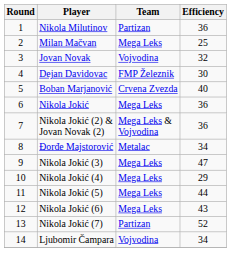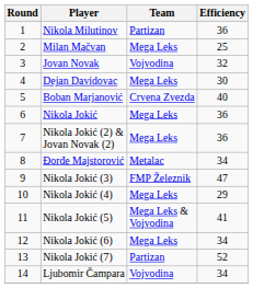 <table class="wikitable sortable" style="text-align: center;">
 <tr>
 <th align="center">Round</th>
 <th align="center">Player</th>
 <th align="center">Team</th>
 <th align="center">Efficiency</th>
 </tr>
 <tr>
 <td>1</td>
 <td align="left"> <a href='#'>Nikola Milutinov</a></td>
 <td align="left"><a href='#'>Partizan</a></td>
 <td>36</td>
 </tr>
 <tr>
 <td>2</td>
 <td align="left"> <a href='#'>Milan Mačvan</a></td>
 <td align="left"><a href='#'>Mega Leks</a></td>
 <td>25</td>
 </tr>
 <tr>
 <td>3</td>
 <td align="left"> <a href='#'>Jovan Novak</a></td>
 <td align="left"><a href='#'>Vojvodina</a></td>
 <td>32</td>
 </tr>
 <tr>
 <td>4</td>
 <td align="left"> <a href='#'>Dejan Davidovac</a></td>
-<td align="left"><a href='#'>FMP Železnik</a></td>
+<td align="left"><a href='#'>Mega Leks</a></td>
 <td>30</td>
 </tr>
 <tr>
 <td>5</td>
 <td align="left"> <a href='#'>Boban Marjanović</a></td>
 <td align="left"><a href='#'>Crvena Zvezda</a></td>
 <td>40</td>
 </tr>
 <tr>
 <td>6</td>
 <td align="left"> <a href='#'>Nikola Jokić</a></td>
 <td align="left"><a href='#'>Mega Leks</a></td>
 <td>36</td>
 </tr>
 <tr>
 <td>7</td>
 <td align="left"> Nikola Jokić (2) & <br> Jovan Novak (2)</td>
-<td align="left"><a href='#'>Mega Leks</a> & <br><a href='#'>Vojvodina</a></td>
+<td align="left"><a href='#'>Mega Leks</a></td>
 <td>36</td>
 </tr>
 <tr>
 <td>8</td>
 <td align="left"> <a href='#'>Đorđe Majstorović</a></td>
 <td align="left"><a href='#'>Metalac</a></td>
 <td>34</td>
 </tr>
 <tr>
 <td>9</td>
 <td align="left"> Nikola Jokić (3)</td>
-<td align="left"><a href='#'>Mega Leks</a></td>
+<td align="left"><a href='#'>FMP Železnik</a></td>
 <td>47</td>
 </tr>
 <tr>
 <td>10</td>
 <td align="left"> Nikola Jokić (4)</td>
 <td align="left"><a href='#'>Mega Leks</a></td>
 <td>29</td>
 </tr>
 <tr>
 <td>11</td>
 <td align="left"> Nikola Jokić (5)</td>
-<td align="left"><a href='#'>Mega Leks</a></td>
-<td>44</td>
+<td align="left"><a href='#'>Mega Leks</a> & <br><a href='#'>Vojvodina</a></td>
+<td>41</td>
 </tr>
 <tr>
 <td>12</td>
 <td align="left"> Nikola Jokić (6)</td>
 <td align="left"><a href='#'>Mega Leks</a></td>
-<td>43</td>
+<td>34</td>
 </tr>
 <tr>
 <td>13</td>
 <td align="left"> Nikola Jokić (7)</td>
 <td align="left"><a href='#'>Partizan</a></td>
 <td>52</td>
 </tr>
 <tr>
 <td>14</td>
 <td align="left"> Ljubomir Čampara</td>
 <td align="left"><a href='#'>Vojvodina</a></td>
 <td>34</td>
 </tr>
 <tr>
 </tr>
 </table>
